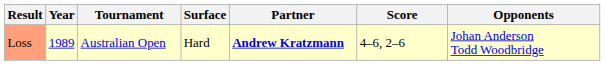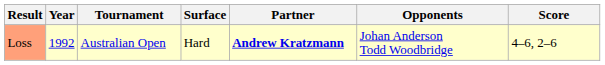 <table class="sortable wikitable">
 <tr>
 <th style="width:40px;">Result</th>
 <th style="width:30px;">Year</th>
 <th style="width:120px;">Tournament</th>
 <th style="width:50px;">Surface</th>
 <th style="width:150px;">Partner</th>
+<th style="width:180px;">Opponents</th>
 <th style="width:105px;" class="unsortable">Score</th>
-<th style="width:180px;">Opponents</th>
 </tr>
 <tr style="background:#ffffcc;">
 <td style="background:#ffa07a;">Loss</td>
-<td><a href='#'>1989</a></td>
+<td><a href='#'>1992</a></td>
 <td><a href='#'>Australian Open</a></td>
 <td>Hard</td>
 <td><strong> <a href='#'>Andrew Kratzmann</a></strong></td>
+<td> <a href='#'>Johan Anderson</a> <br>  <a href='#'>Todd Woodbridge</a></td>
 <td>4–6, 2–6</td>
-<td> <a href='#'>Johan Anderson</a> <br>  <a href='#'>Todd Woodbridge</a></td>
 </tr>
 </table>
